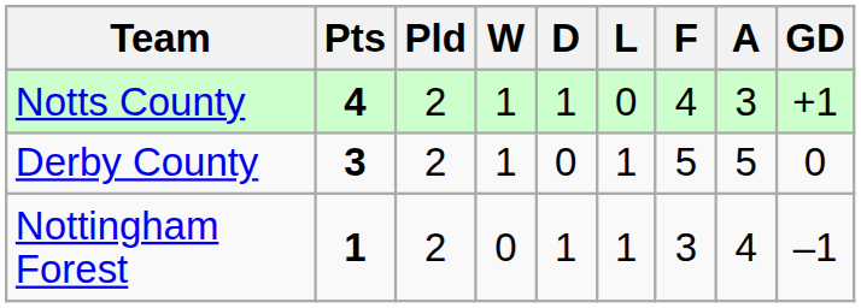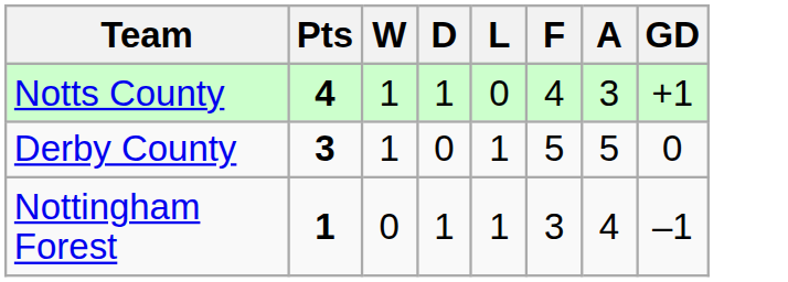 <table class="wikitable" style="text-align: center; font-size: 90%;">
 <tr>
 <th width=105>Team</th>
 <th width=15>Pts</th>
-<th width=15>Pld</th>
 <th width=15>W</th>
 <th width=15>D</th>
 <th width=15>L</th>
 <th width=15>F</th>
 <th width=15>A</th>
 <th width=15>GD</th>
 </tr>
 <tr style="background:#ccffcc">
 <td style="text-align:left;"><a href='#'>Notts County</a></td>
 <td><strong>4</strong></td>
-<td>2</td>
 <td>1</td>
 <td>1</td>
 <td>0</td>
 <td>4</td>
 <td>3</td>
 <td>+1</td>
 </tr>
 <tr>
 <td style="text-align:left;"><a href='#'>Derby County</a></td>
 <td><strong>3</strong></td>
-<td>2</td>
 <td>1</td>
 <td>0</td>
 <td>1</td>
 <td>5</td>
 <td>5</td>
 <td>0</td>
 </tr>
 <tr>
 <td style="text-align:left;"><a href='#'>Nottingham Forest</a></td>
 <td><strong>1</strong></td>
-<td>2</td>
 <td>0</td>
 <td>1</td>
 <td>1</td>
 <td>3</td>
 <td>4</td>
 <td>–1</td>
 </tr>
 </table>
